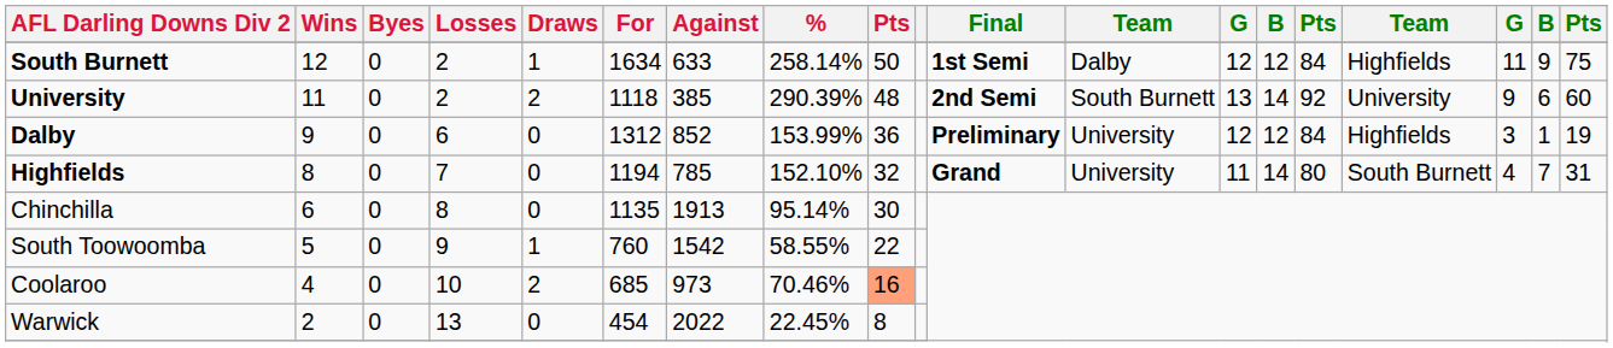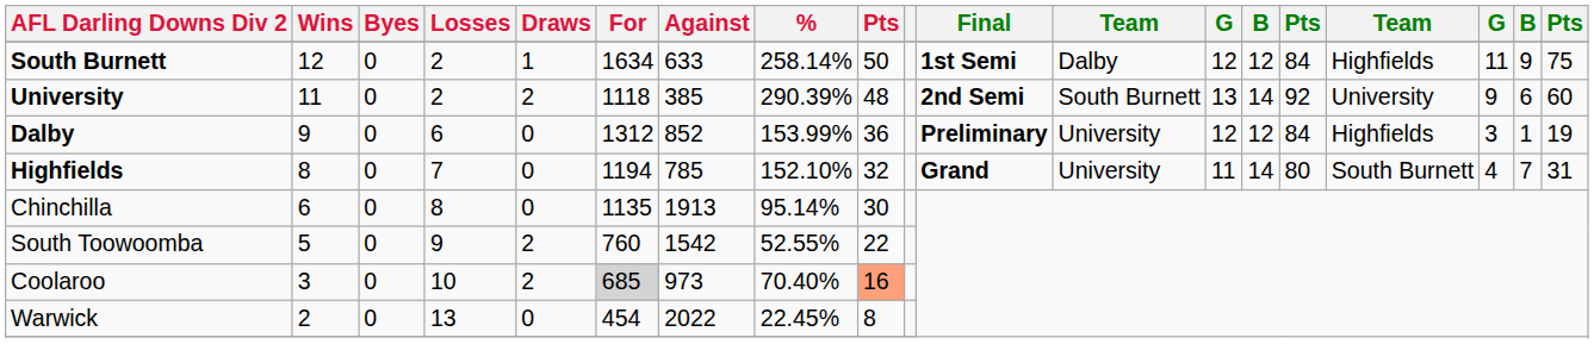 <table class="wikitable">
 <tr>
 <th style="color:crimson">AFL Darling Downs Div 2</th>
 <th style="color:crimson">Wins</th>
 <th style="color:crimson">Byes</th>
 <th style="color:crimson">Losses</th>
 <th style="color:crimson">Draws</th>
 <th style="color:crimson">For</th>
 <th style="color:crimson">Against</th>
 <th style="color:crimson">%</th>
 <th style="color:crimson">Pts</th>
 <th></th>
 <th style="color:green">Final</th>
 <th style="color:green">Team</th>
 <th style="color:green">G</th>
 <th style="color:green">B</th>
 <th style="color:green">Pts</th>
 <th style="color:green">Team</th>
 <th style="color:green">G</th>
 <th style="color:green">B</th>
 <th style="color:green">Pts</th>
 </tr>
 <tr>
 </tr>
 <tr>
 </tr>
 <tr>
 <td><strong>	South Burnett	</strong></td>
 <td>12</td>
 <td>0</td>
 <td>2</td>
 <td>1</td>
 <td>1634</td>
 <td>633</td>
 <td>258.14%</td>
 <td>50</td>
 <td></td>
 <td><strong>1st Semi</strong></td>
 <td>Dalby</td>
 <td>12</td>
 <td>12</td>
 <td>84</td>
 <td>Highfields</td>
 <td>11</td>
 <td>9</td>
 <td>75</td>
 </tr>
 <tr>
 <td><strong>	University	</strong></td>
 <td>11</td>
 <td>0</td>
 <td>2</td>
 <td>2</td>
 <td>1118</td>
 <td>385</td>
 <td>290.39%</td>
 <td>48</td>
 <td></td>
 <td><strong>2nd Semi</strong></td>
 <td>South Burnett</td>
 <td>13</td>
 <td>14</td>
 <td>92</td>
 <td>University</td>
 <td>9</td>
 <td>6</td>
 <td>60</td>
 </tr>
 <tr>
 <td><strong>	Dalby	</strong></td>
 <td>9</td>
 <td>0</td>
 <td>6</td>
 <td>0</td>
 <td>1312</td>
 <td>852</td>
 <td>153.99%</td>
 <td>36</td>
 <td></td>
 <td><strong>Preliminary</strong></td>
 <td>University</td>
 <td>12</td>
 <td>12</td>
 <td>84</td>
 <td>Highfields</td>
 <td>3</td>
 <td>1</td>
 <td>19</td>
 </tr>
 <tr>
 <td><strong>	Highfields	</strong></td>
 <td>8</td>
 <td>0</td>
 <td>7</td>
 <td>0</td>
 <td>1194</td>
 <td>785</td>
 <td>152.10%</td>
 <td>32</td>
 <td></td>
 <td><strong>Grand</strong></td>
 <td>University</td>
 <td>11</td>
 <td>14</td>
 <td>80</td>
 <td>South Burnett</td>
 <td>4</td>
 <td>7</td>
 <td>31</td>
 </tr>
 <tr>
 <td>Chinchilla</td>
 <td>6</td>
 <td>0</td>
 <td>8</td>
 <td>0</td>
 <td>1135</td>
 <td>1913</td>
 <td>95.14%</td>
 <td>30</td>
 <td></td>
 </tr>
 <tr>
 <td>South Toowoomba</td>
 <td>5</td>
 <td>0</td>
 <td>9</td>
-<td>1</td>
+<td>2</td>
 <td>760</td>
 <td>1542</td>
-<td>58.55%</td>
+<td>52.55%</td>
 <td>22</td>
 <td></td>
 </tr>
 <tr>
 <td>Coolaroo</td>
-<td>4</td>
+<td>3</td>
 <td>0</td>
 <td>10</td>
 <td>2</td>
-<td>685</td>
+<td style="background: lightgrey;">685</td>
 <td>973</td>
-<td>70.46%</td>
+<td>70.40%</td>
 <td style="background: lightsalmon;">16</td>
 <td></td>
 </tr>
 <tr>
 <td>Warwick</td>
 <td>2</td>
 <td>0</td>
 <td>13</td>
 <td>0</td>
 <td>454</td>
 <td>2022</td>
 <td>22.45%</td>
 <td>8</td>
 <td></td>
 </tr>
 <tr>
 </tr>
 </table>
